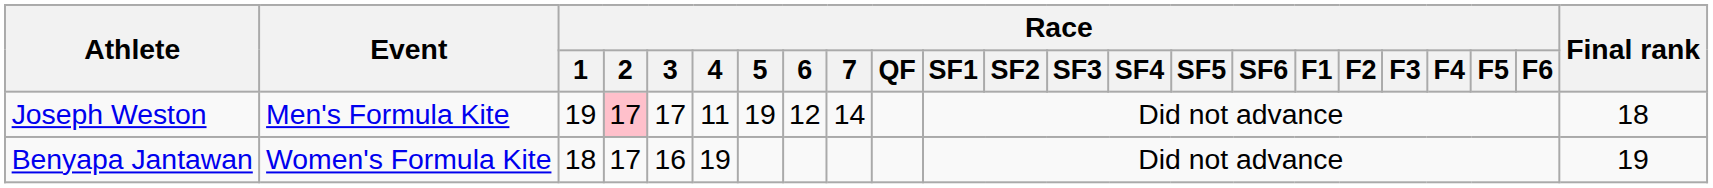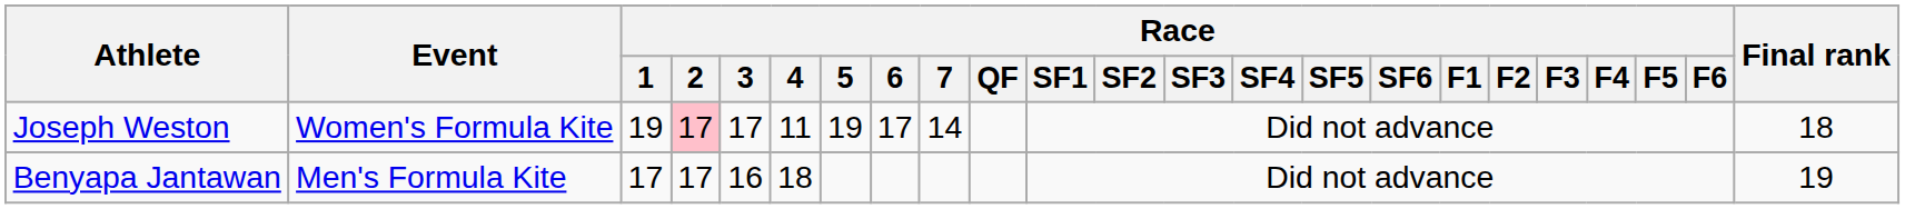 <table class="wikitable" style="font-size:90%">
 <tr>
 <th rowspan="2">Athlete</th>
 <th rowspan="2">Event</th>
 <th colspan=20>Race</th>
 <th rowspan=2>Final rank</th>
 </tr>
 <tr style="font-size:95%">
 <th>1</th>
 <th>2</th>
 <th>3</th>
 <th>4</th>
 <th>5</th>
 <th>6</th>
 <th>7</th>
 <th>QF</th>
 <th>SF1</th>
 <th>SF2</th>
 <th>SF3</th>
 <th>SF4</th>
 <th>SF5</th>
 <th>SF6</th>
 <th>F1</th>
 <th>F2</th>
 <th>F3</th>
 <th>F4</th>
 <th>F5</th>
 <th>F6</th>
 </tr>
 <tr align=center>
 <td align=left><a href='#'>Joseph Weston</a></td>
-<td align=left><a href='#'>Men's Formula Kite</a></td>
+<td align=left><a href='#'>Women's Formula Kite</a></td>
 <td>19</td>
 <td style="background: pink;">17</td>
 <td>17</td>
 <td>11</td>
 <td>19</td>
-<td>12</td>
+<td>17</td>
 <td>14</td>
 <td></td>
 <td colspan=12>Did not advance</td>
 <td>18</td>
 </tr>
 <tr align=center>
 <td align=left><a href='#'>Benyapa Jantawan</a></td>
-<td align=left><a href='#'>Women's Formula Kite</a></td>
-<td>18</td>
+<td align=left><a href='#'>Men's Formula Kite</a></td>
+<td>17</td>
 <td>17</td>
 <td>16</td>
-<td>19</td>
+<td>18</td>
 <td></td>
 <td></td>
 <td></td>
 <td></td>
 <td colspan=12>Did not advance</td>
 <td>19</td>
 </tr>
 </table>
